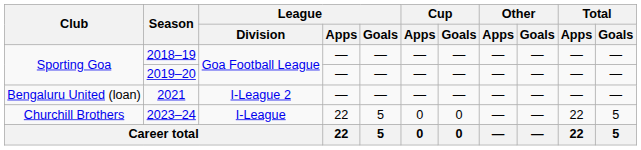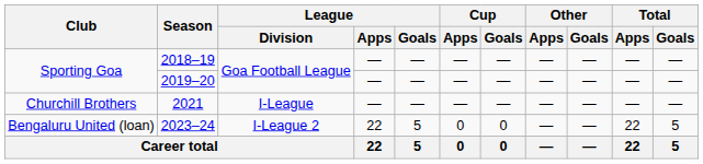 <table class="wikitable" style="text-align:center">
 <tr>
 <th rowspan="2">Club</th>
 <th rowspan="2">Season</th>
 <th colspan="3">League</th>
 <th colspan="2">Cup</th>
 <th colspan="2">Other</th>
 <th colspan="2">Total</th>
 </tr>
 <tr>
 <th>Division</th>
 <th>Apps</th>
 <th>Goals</th>
 <th>Apps</th>
 <th>Goals</th>
 <th>Apps</th>
 <th>Goals</th>
 <th>Apps</th>
 <th>Goals</th>
 </tr>
 <tr>
 <td rowspan="2"><a href='#'>Sporting Goa</a></td>
 <td><a href='#'>2018–19</a></td>
 <td rowspan="2"><a href='#'>Goa Football League</a></td>
 <td>—</td>
 <td>—</td>
 <td>—</td>
 <td>—</td>
 <td>—</td>
 <td>—</td>
 <td>—</td>
 <td>—</td>
 </tr>
 <tr>
 <td><a href='#'>2019–20</a></td>
 <td>—</td>
 <td>—</td>
 <td>—</td>
 <td>—</td>
 <td>—</td>
 <td>—</td>
 <td>—</td>
 <td>—</td>
 </tr>
 <tr>
-<td><a href='#'>Bengaluru United</a> (loan)</td>
+<td><a href='#'>Churchill Brothers</a></td>
 <td><a href='#'>2021</a></td>
-<td><a href='#'>I-League 2</a></td>
+<td><a href='#'>I-League</a></td>
 <td>—</td>
 <td>—</td>
 <td>—</td>
 <td>—</td>
 <td>—</td>
 <td>—</td>
 <td>—</td>
 <td>—</td>
 </tr>
 <tr>
-<td><a href='#'>Churchill Brothers</a></td>
+<td><a href='#'>Bengaluru United</a> (loan)</td>
 <td><a href='#'>2023–24</a></td>
-<td><a href='#'>I-League</a></td>
+<td><a href='#'>I-League 2</a></td>
 <td>22</td>
 <td>5</td>
 <td>0</td>
 <td>0</td>
 <td>—</td>
 <td>—</td>
 <td>22</td>
 <td>5</td>
 </tr>
 <tr>
 <th colspan="3">Career total</th>
 <th>22</th>
 <th>5</th>
 <th>0</th>
 <th>0</th>
 <th>—</th>
 <th>—</th>
 <th>22</th>
 <th>5</th>
 </tr>
 </table>
